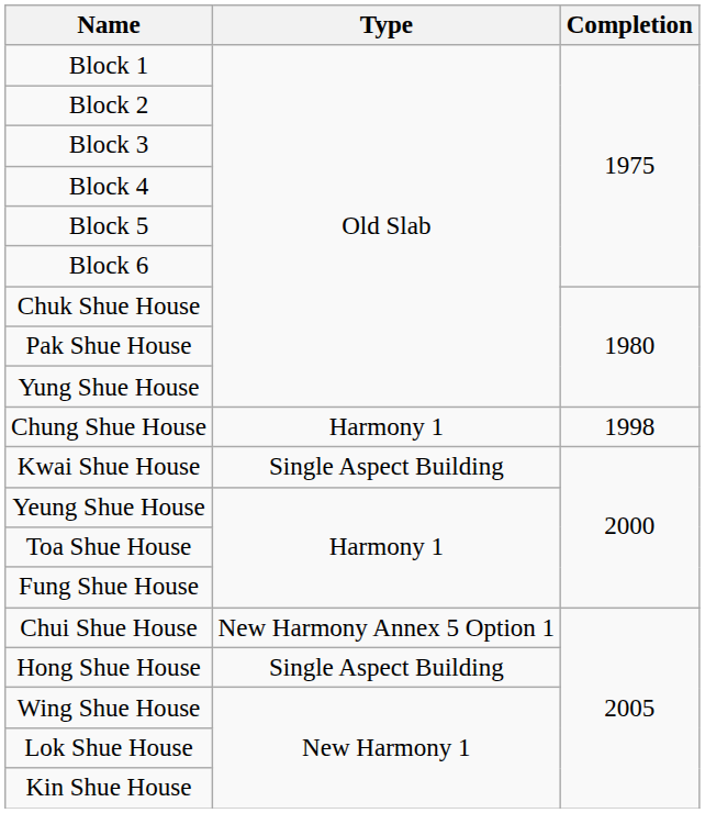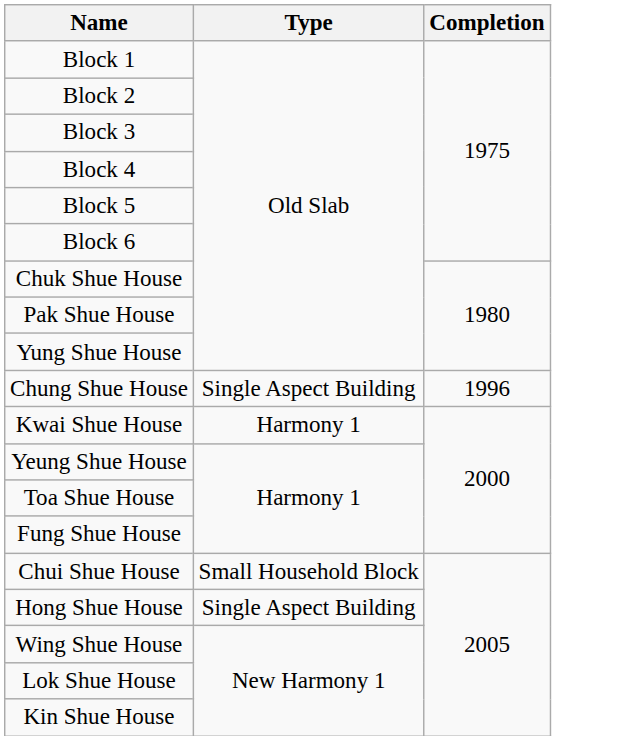 <table class="wikitable" style="text-align: center">
 <tr>
 <th>Name</th>
 <th>Type</th>
 <th>Completion</th>
 </tr>
 <tr>
 <td>Block 1</td>
 <td rowspan="9">Old Slab</td>
 <td rowspan="6">1975</td>
 </tr>
 <tr>
 <td>Block 2</td>
 </tr>
 <tr>
 <td>Block 3</td>
 </tr>
 <tr>
 <td>Block 4</td>
 </tr>
 <tr>
 <td>Block 5</td>
 </tr>
 <tr>
 <td>Block 6</td>
 </tr>
 <tr>
 <td>Chuk Shue House</td>
 <td rowspan="3">1980</td>
 </tr>
 <tr>
 <td>Pak Shue House</td>
 </tr>
 <tr>
 <td>Yung Shue House</td>
 </tr>
 <tr>
 <td>Chung Shue House</td>
-<td rowspan="1">Harmony 1</td>
-<td rowspan="1">1998</td>
+<td rowspan="1">Single Aspect Building</td>
+<td rowspan="1">1996</td>
 </tr>
 <tr>
 <td>Kwai Shue House</td>
-<td rowspan="1">Single Aspect Building</td>
+<td rowspan="1">Harmony 1</td>
 <td rowspan="4">2000</td>
 </tr>
 <tr>
 <td>Yeung Shue House</td>
 <td rowspan="3">Harmony 1</td>
 </tr>
 <tr>
 <td>Toa Shue House</td>
 </tr>
 <tr>
 <td>Fung Shue House</td>
 </tr>
 <tr>
 <td>Chui Shue House</td>
-<td rowspan="1">New Harmony Annex 5 Option 1</td>
+<td rowspan="1">Small Household Block</td>
 <td rowspan="5">2005</td>
 </tr>
 <tr>
 <td>Hong Shue House</td>
 <td rowspan="1">Single Aspect Building</td>
 </tr>
 <tr>
 <td>Wing Shue House</td>
 <td rowspan="3">New Harmony 1</td>
 </tr>
 <tr>
 <td>Lok Shue House</td>
 </tr>
 <tr>
 <td>Kin Shue House</td>
 </tr>
 </table>
